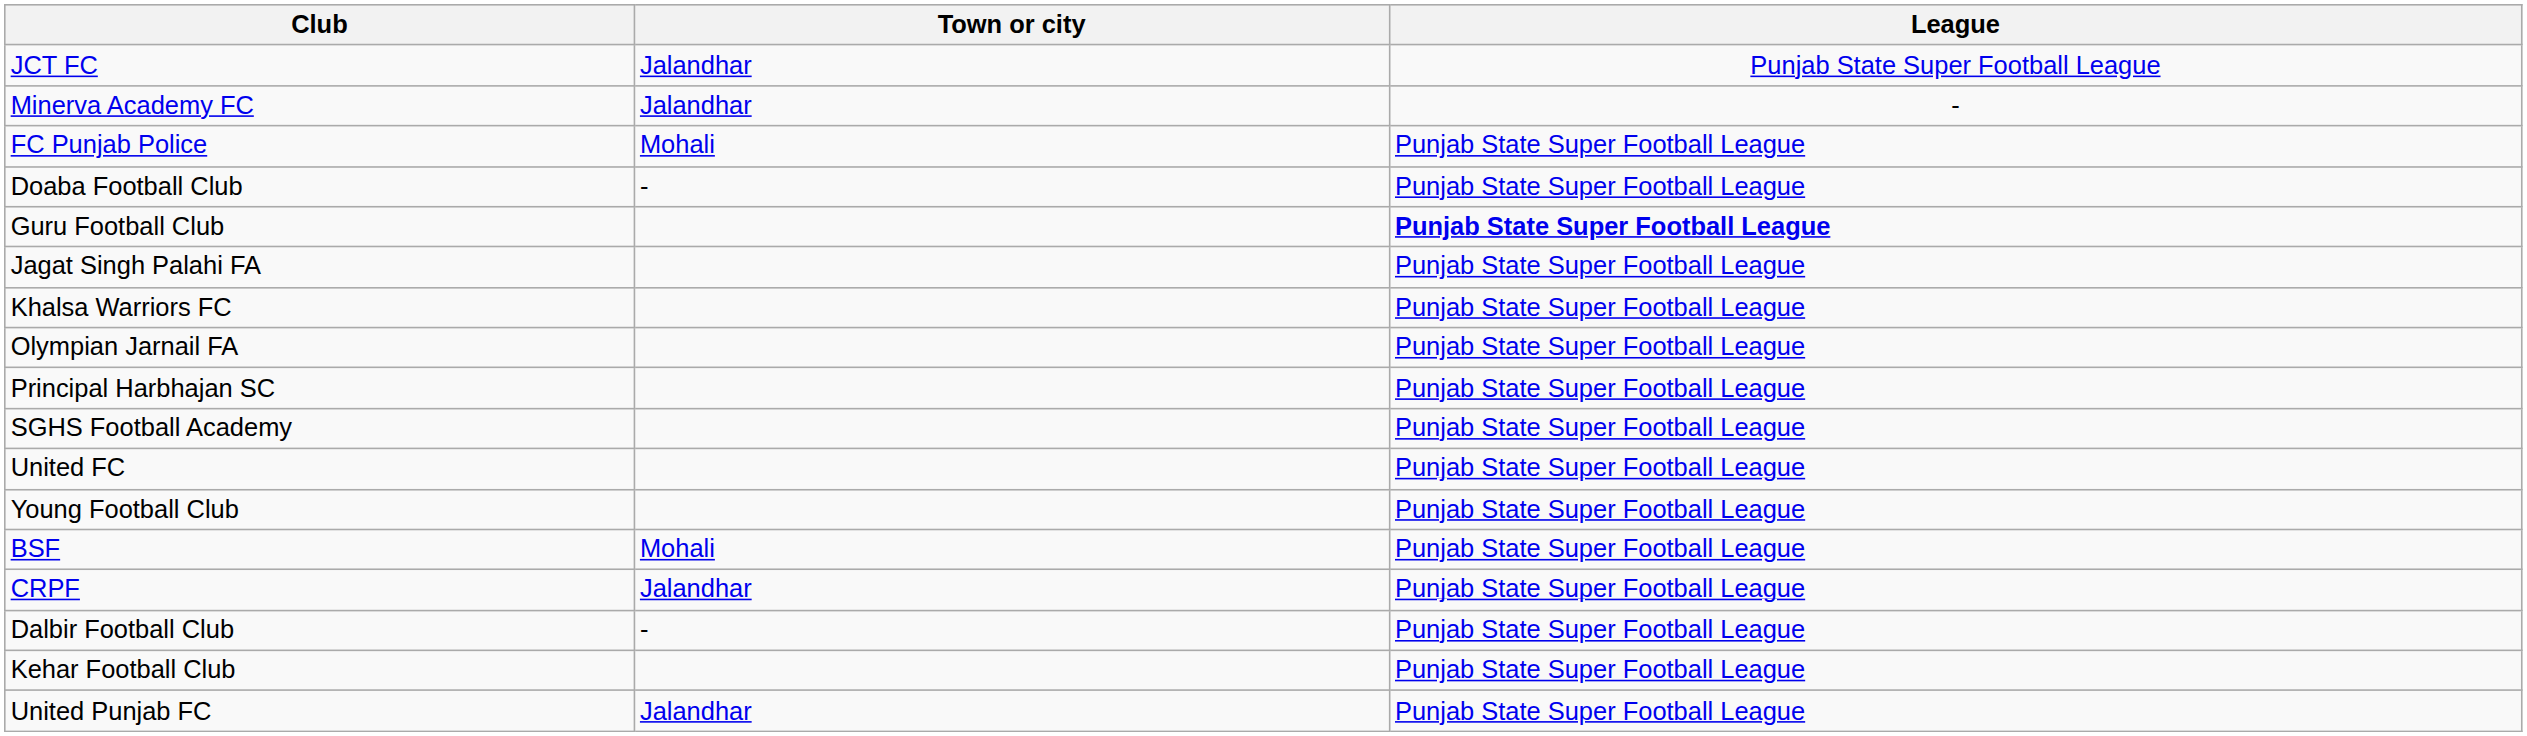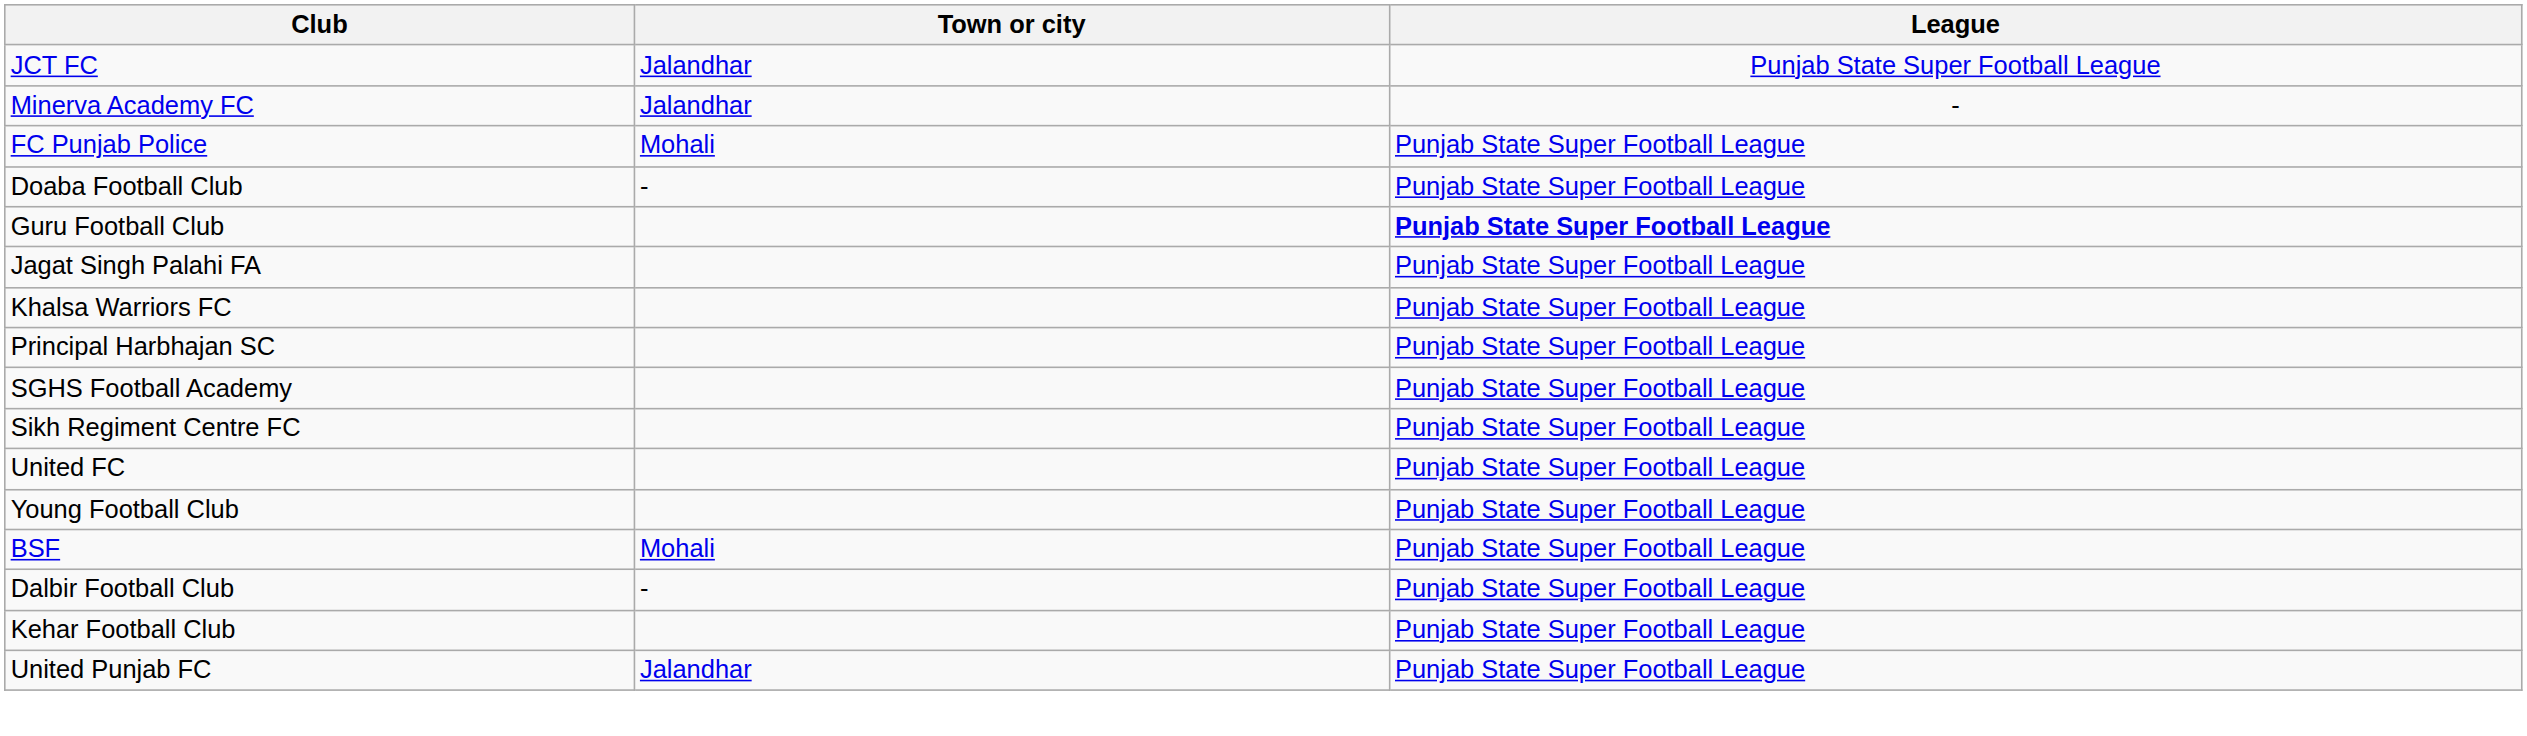 <table class="wikitable sortable" width="100%">
 <tr>
 <th !width="25%">Club</th>
 <th width="30%">Town or city</th>
 <th width="45%">League</th>
 </tr>
 <tr 6+6>
 <td><a href='#'>JCT FC</a></td>
 <td><a href='#'>Jalandhar</a></td>
 <td align="center"><a href='#'>Punjab State Super Football League</a></td>
 </tr>
 <tr>
 <td><a href='#'>Minerva Academy FC</a></td>
 <td><a href='#'>Jalandhar</a></td>
 <td align="center">-</td>
 </tr>
 <tr>
 <td><a href='#'>FC Punjab Police</a></td>
 <td><a href='#'>Mohali</a></td>
 <td><a href='#'>Punjab State Super Football League</a></td>
 </tr>
 <tr>
 <td>Doaba Football Club</td>
 <td>-</td>
 <td align"center"><a href='#'>Punjab State Super Football League</a></td>
 </tr>
 <tr>
 <td>Guru Football Club</td>
 <td></td>
 <td><strong><a href='#'>Punjab State Super Football League</a></strong></td>
 </tr>
 <tr>
 <td>Jagat Singh Palahi FA</td>
 <td></td>
 <td><a href='#'>Punjab State Super Football League</a></td>
 </tr>
 <tr>
 <td>Khalsa Warriors FC</td>
 <td></td>
 <td><a href='#'>Punjab State Super Football League</a></td>
 </tr>
 <tr>
-<td>Olympian Jarnail FA</td>
-<td></td>
-<td><a href='#'>Punjab State Super Football League</a></td>
-</tr>
-<tr>
 <td>Principal Harbhajan SC</td>
 <td></td>
 <td><a href='#'>Punjab State Super Football League</a></td>
 </tr>
 <tr>
 <td>SGHS Football Academy</td>
+<td></td>
+<td><a href='#'>Punjab State Super Football League</a></td>
+</tr>
+<tr>
+<td>Sikh Regiment Centre FC</td>
 <td></td>
 <td><a href='#'>Punjab State Super Football League</a></td>
 </tr>
 <tr>
 <td>United FC</td>
 <td></td>
 <td><a href='#'>Punjab State Super Football League</a></td>
 </tr>
 <tr>
 <td>Young Football Club</td>
 <td></td>
 <td><a href='#'>Punjab State Super Football League</a></td>
 </tr>
 <tr>
 <td><a href='#'>BSF</a></td>
 <td><a href='#'>Mohali</a></td>
 <td><a href='#'>Punjab State Super Football League</a></td>
 </tr>
 <tr>
-<td><a href='#'>CRPF</a></td>
-<td><a href='#'>Jalandhar</a></td>
-<td><a href='#'>Punjab State Super Football League</a></td>
-</tr>
-<tr>
 <td>Dalbir Football Club</td>
 <td>-</td>
 <td align="c enter"><a href='#'>Punjab State Super Football League</a></td>
 </tr>
 <tr>
 <td>Kehar Football Club</td>
 <td></td>
 <td><a href='#'>Punjab State Super Football League</a></td>
 </tr>
 <tr>
 <td>United Punjab FC</td>
 <td><a href='#'>Jalandhar</a></td>
 <td><a href='#'>Punjab State Super Football League</a></td>
 </tr>
 </table>
